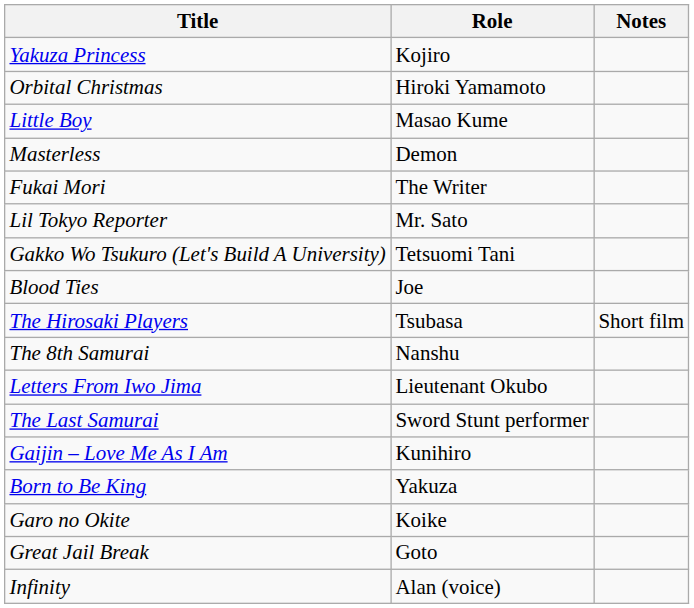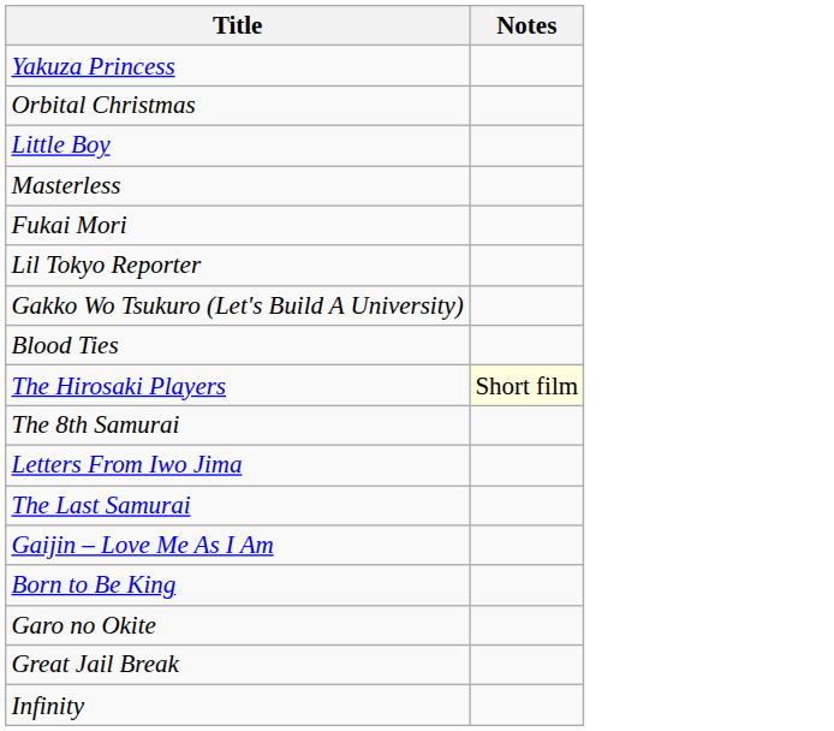 <table class="wikitable">
 <tr>
 <th>Title</th>
-<th>Role</th>
 <th>Notes</th>
 </tr>
 <tr>
 <td><em><a href='#'>Yakuza Princess</a></em></td>
-<td>Kojiro</td>
 <td></td>
 </tr>
 <tr>
 <td><em>Orbital Christmas</em></td>
-<td>Hiroki Yamamoto</td>
 <td></td>
 </tr>
 <tr>
 <td><em><a href='#'>Little Boy</a></em></td>
-<td>Masao Kume</td>
 <td></td>
 </tr>
 <tr>
 <td><em>Masterless</em></td>
-<td>Demon</td>
 <td></td>
 </tr>
 <tr>
 <td><em>Fukai Mori</em></td>
-<td>The Writer</td>
 <td></td>
 </tr>
 <tr>
 <td><em>Lil Tokyo Reporter</em></td>
-<td>Mr. Sato</td>
 <td></td>
 </tr>
 <tr>
 <td><em>Gakko Wo Tsukuro (Let's Build A University)</em></td>
-<td>Tetsuomi Tani</td>
 <td></td>
 </tr>
 <tr>
 <td><em>Blood Ties</em></td>
-<td>Joe</td>
 <td></td>
 </tr>
 <tr>
 <td><em><a href='#'>The Hirosaki Players</a></em></td>
-<td>Tsubasa</td>
-<td>Short film</td>
+<td style="background: lightyellow;">Short film</td>
 </tr>
 <tr>
 <td><em>The 8th Samurai</em></td>
-<td>Nanshu</td>
 <td></td>
 </tr>
 <tr>
 <td><em><a href='#'>Letters From Iwo Jima</a></em></td>
-<td>Lieutenant Okubo</td>
 <td></td>
 </tr>
 <tr>
 <td><em><a href='#'>The Last Samurai</a></em></td>
-<td>Sword Stunt performer</td>
 <td></td>
 </tr>
 <tr>
 <td><em><a href='#'>Gaijin – Love Me As I Am</a></em></td>
-<td>Kunihiro</td>
 <td></td>
 </tr>
 <tr>
 <td><em><a href='#'>Born to Be King</a></em></td>
-<td>Yakuza</td>
 <td></td>
 </tr>
 <tr>
 <td><em>Garo no Okite</em></td>
-<td>Koike</td>
 <td></td>
 </tr>
 <tr>
 <td><em>Great Jail Break</em></td>
-<td>Goto</td>
 <td></td>
 </tr>
 <tr>
 <td><em>Infinity</em></td>
-<td>Alan (voice)</td>
 <td></td>
 </tr>
 </table>
